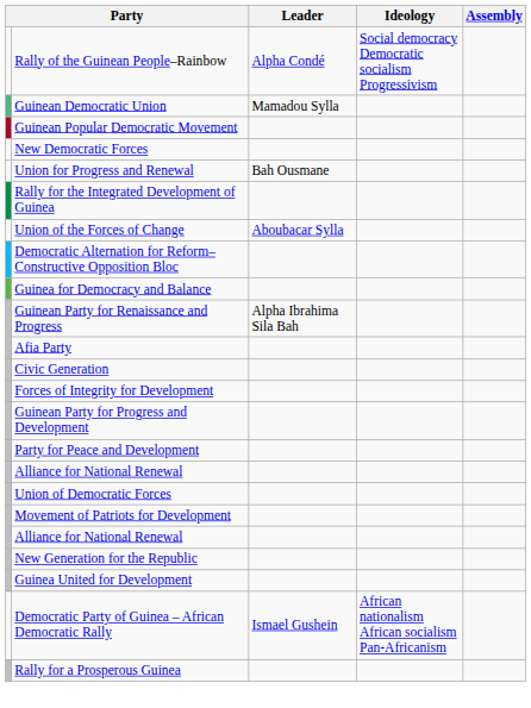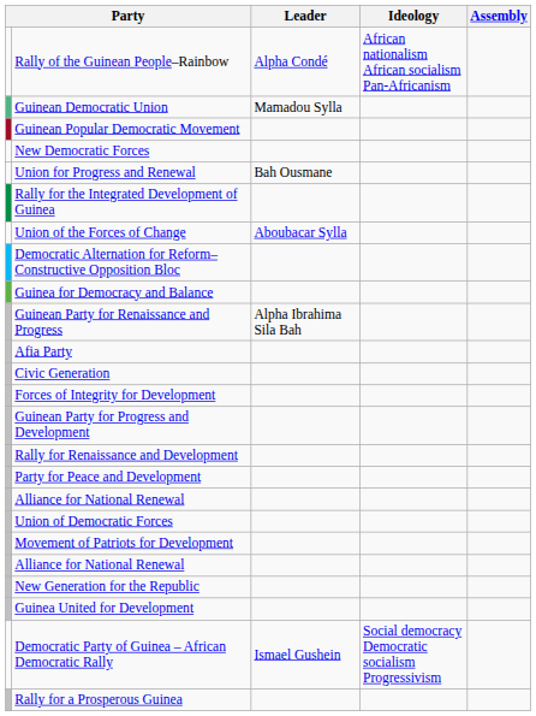 <table class="wikitable">
 <tr>
 <th colspan=2>Party</th>
 <th>Leader</th>
 <th>Ideology</th>
 <th><a href='#'>Assembly</a></th>
 </tr>
 <tr>
 <td bgcolor=></td>
 <td><a href='#'>Rally of the Guinean People</a>–Rainbow<br><small></small></td>
 <td><a href='#'>Alpha Condé</a></td>
-<td><a href='#'>Social democracy</a><br><a href='#'>Democratic socialism</a><br><a href='#'>Progressivism</a><br></td>
+<td><a href='#'>African nationalism</a><br><a href='#'>African socialism</a><br><a href='#'>Pan-Africanism</a></td>
 <td></td>
 </tr>
 <tr>
 <td bgcolor=#4CB684></td>
 <td><a href='#'>Guinean Democratic Union</a><br><small></small></td>
 <td>Mamadou Sylla</td>
 <td></td>
 <td></td>
 </tr>
 <tr>
 <td bgcolor=#A40C25></td>
 <td><a href='#'>Guinean Popular Democratic Movement</a><br><small></small></td>
 <td></td>
 <td></td>
 <td></td>
 </tr>
 <tr>
 <td bgcolor=></td>
 <td><a href='#'>New Democratic Forces</a><br><small></small></td>
 <td></td>
 <td></td>
 <td></td>
 </tr>
 <tr>
 <td bgcolor=></td>
 <td><a href='#'>Union for Progress and Renewal</a><br><small></small></td>
 <td>Bah Ousmane</td>
 <td></td>
 <td></td>
 </tr>
 <tr>
 <td bgcolor=#008F45></td>
 <td><a href='#'>Rally for the Integrated Development of Guinea</a><br><small></small></td>
 <td></td>
 <td></td>
 <td></td>
 </tr>
 <tr>
 <td bgcolor=></td>
 <td><a href='#'>Union of the Forces of Change</a><br><small></small></td>
 <td><a href='#'>Aboubacar Sylla</a></td>
 <td></td>
 <td></td>
 </tr>
 <tr>
 <td bgcolor=#06BAF7></td>
 <td><a href='#'>Democratic Alternation for Reform–Constructive Opposition Bloc</a><br><small></small></td>
 <td></td>
 <td></td>
 <td></td>
 </tr>
 <tr>
 <td bgcolor=#5CB243></td>
 <td><a href='#'>Guinea for Democracy and Balance</a><br><small></small></td>
 <td></td>
 <td></td>
 <td></td>
 </tr>
 <tr>
 <td bgcolor=#c0c0c0></td>
 <td><a href='#'>Guinean Party for Renaissance and Progress</a><br><small></small></td>
 <td>Alpha Ibrahima Sila Bah</td>
 <td></td>
 <td></td>
 </tr>
 <tr>
 <td bgcolor=#c0c0c0></td>
 <td><a href='#'>Afia Party</a><br><small></small></td>
 <td></td>
 <td></td>
 <td></td>
 </tr>
 <tr>
 <td bgcolor=#c0c0c0></td>
 <td><a href='#'>Civic Generation</a><br><small></small></td>
 <td></td>
 <td></td>
 <td></td>
 </tr>
 <tr>
 <td bgcolor=#c0c0c0></td>
 <td><a href='#'>Forces of Integrity for Development</a><br><small></small></td>
 <td></td>
 <td></td>
 <td></td>
 </tr>
 <tr>
 <td bgcolor=#c0c0c0></td>
 <td><a href='#'>Guinean Party for Progress and Development</a><br><small></small></td>
 <td></td>
 <td></td>
 <td></td>
 </tr>
 <tr>
 <td bgcolor=#c0c0c0></td>
+<td><a href='#'>Rally for Renaissance and Development</a><br><small></small></td>
+<td></td>
+<td></td>
+<td></td>
+</tr>
+<tr>
+<td bgcolor=#c0c0c0></td>
 <td><a href='#'>Party for Peace and Development</a><br><small></small></td>
 <td></td>
 <td></td>
 <td></td>
 </tr>
 <tr>
 <td bgcolor=#c0c0c0></td>
 <td><a href='#'>Alliance for National Renewal</a><br><small></small></td>
 <td></td>
 <td></td>
 <td></td>
 </tr>
 <tr>
 <td bgcolor=#c0c0c0></td>
 <td><a href='#'>Union of Democratic Forces</a><br><small></small></td>
 <td></td>
 <td></td>
 <td></td>
 </tr>
 <tr>
 <td bgcolor=#c0c0c0></td>
 <td><a href='#'>Movement of Patriots for Development</a><br><small></small></td>
 <td></td>
 <td></td>
 <td></td>
 </tr>
 <tr>
 <td bgcolor=#c0c0c0></td>
 <td><a href='#'>Alliance for National Renewal</a><br><small></small></td>
 <td></td>
 <td></td>
 <td></td>
 </tr>
 <tr>
 <td bgcolor=#c0c0c0></td>
 <td><a href='#'>New Generation for the Republic</a><br><small></small></td>
 <td></td>
 <td></td>
 <td></td>
 </tr>
 <tr>
 <td bgcolor=#c0c0c0></td>
 <td><a href='#'>Guinea United for Development</a><br><small></small></td>
 <td></td>
 <td></td>
 <td></td>
 </tr>
 <tr>
 <td bgcolor=></td>
 <td><a href='#'>Democratic Party of Guinea – African Democratic Rally</a><br><small></small></td>
 <td><a href='#'>Ismael Gushein</a></td>
-<td><a href='#'>African nationalism</a><br><a href='#'>African socialism</a><br><a href='#'>Pan-Africanism</a></td>
+<td><a href='#'>Social democracy</a><br><a href='#'>Democratic socialism</a><br><a href='#'>Progressivism</a><br></td>
 <td></td>
 </tr>
 <tr>
 <td bgcolor=#c0c0c0></td>
 <td><a href='#'>Rally for a Prosperous Guinea</a><br><small></small></td>
 <td></td>
 <td></td>
 <td></td>
 </tr>
 </table>
